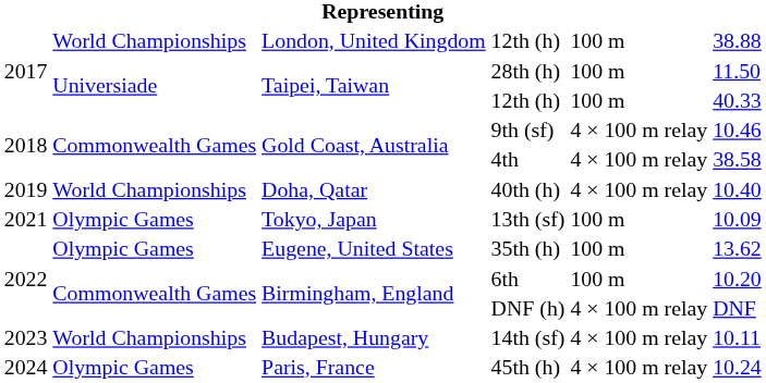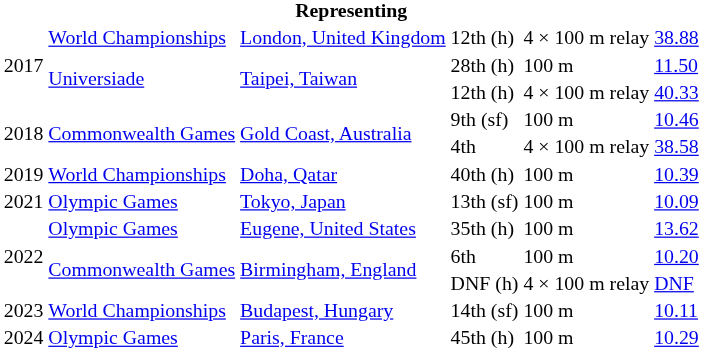 <table>
 <tr>
 <th colspan="6">Representing </th>
 </tr>
 <tr>
 <td rowspan=3>2017</td>
 <td><a href='#'>World Championships</a></td>
 <td><a href='#'>London, United Kingdom</a></td>
 <td>12th (h)</td>
-<td>100 m</td>
+<td>4 × 100 m relay</td>
 <td><a href='#'>38.88</a></td>
 </tr>
 <tr>
 <td rowspan=2><a href='#'>Universiade</a></td>
 <td rowspan=2><a href='#'>Taipei, Taiwan</a></td>
 <td>28th (h)</td>
 <td>100 m</td>
 <td><a href='#'>11.50</a></td>
 </tr>
 <tr>
 <td>12th (h)</td>
-<td>100 m</td>
+<td>4 × 100 m relay</td>
 <td><a href='#'>40.33</a></td>
 </tr>
 <tr>
 <td rowspan=2>2018</td>
 <td rowspan=2><a href='#'>Commonwealth Games</a></td>
 <td rowspan=2><a href='#'>Gold Coast, Australia</a></td>
 <td>9th (sf)</td>
-<td>4 × 100 m relay</td>
+<td>100 m</td>
 <td><a href='#'>10.46</a></td>
 </tr>
 <tr>
 <td>4th</td>
 <td>4 × 100 m relay</td>
 <td><a href='#'>38.58</a></td>
 </tr>
 <tr>
 <td>2019</td>
 <td><a href='#'>World Championships</a></td>
 <td><a href='#'>Doha, Qatar</a></td>
 <td>40th (h)</td>
-<td>4 × 100 m relay</td>
-<td><a href='#'>10.40</a></td>
+<td>100 m</td>
+<td><a href='#'>10.39</a></td>
 </tr>
 <tr>
 <td>2021</td>
 <td><a href='#'>Olympic Games</a></td>
 <td><a href='#'>Tokyo, Japan</a></td>
 <td>13th (sf)</td>
 <td>100 m</td>
 <td><a href='#'>10.09</a></td>
 </tr>
 <tr>
 <td rowspan=3>2022</td>
 <td><a href='#'>Olympic Games</a></td>
 <td><a href='#'>Eugene, United States</a></td>
 <td>35th (h)</td>
 <td>100 m</td>
 <td><a href='#'>13.62</a></td>
 </tr>
 <tr>
 <td rowspan=2><a href='#'>Commonwealth Games</a></td>
 <td rowspan=2><a href='#'>Birmingham, England</a></td>
 <td>6th</td>
 <td>100 m</td>
 <td><a href='#'>10.20</a></td>
 </tr>
 <tr>
 <td>DNF (h)</td>
 <td>4 × 100 m relay</td>
 <td><a href='#'>DNF</a></td>
 </tr>
 <tr>
 <td>2023</td>
 <td><a href='#'>World Championships</a></td>
 <td><a href='#'>Budapest, Hungary</a></td>
 <td>14th (sf)</td>
-<td>4 × 100 m relay</td>
+<td>100 m</td>
 <td><a href='#'>10.11</a></td>
 </tr>
 <tr>
 <td>2024</td>
 <td><a href='#'>Olympic Games</a></td>
 <td><a href='#'>Paris, France</a></td>
 <td>45th (h)</td>
-<td>4 × 100 m relay</td>
-<td><a href='#'>10.24</a></td>
+<td>100 m</td>
+<td><a href='#'>10.29</a></td>
 </tr>
 </table>
